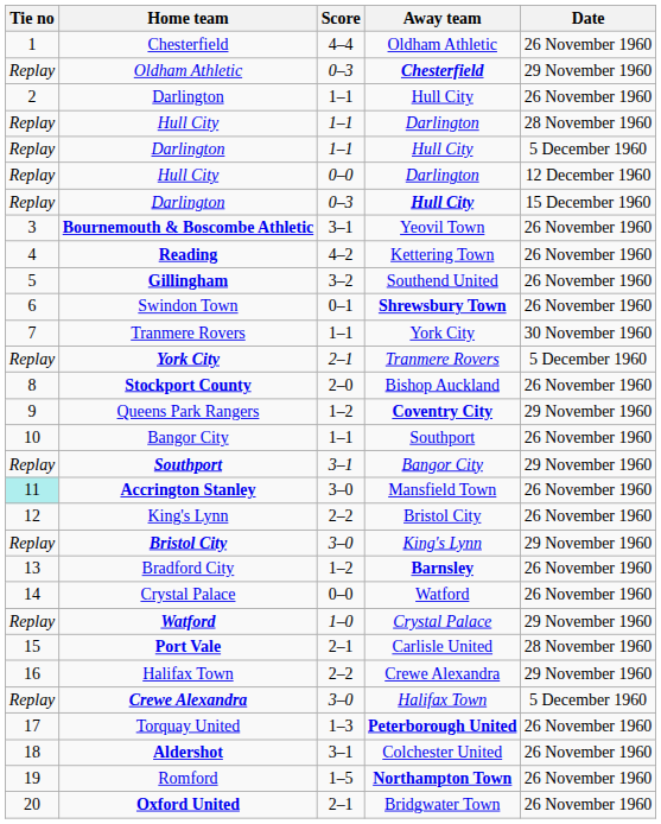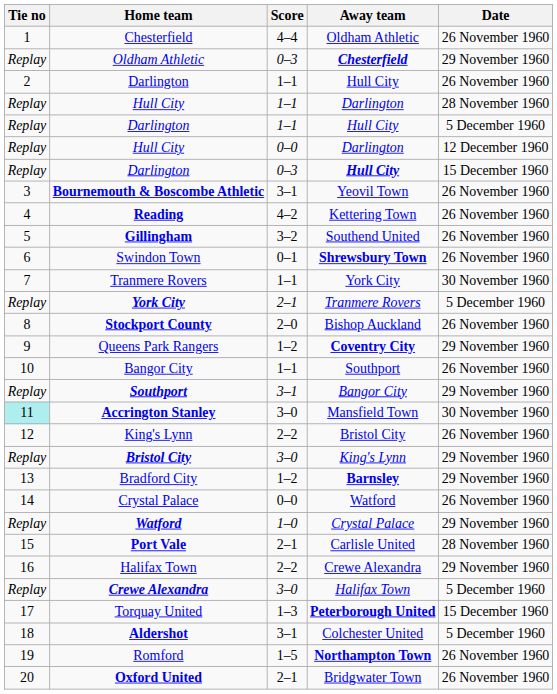 <table class="wikitable" style="text-align: center">
 <tr>
 <th>Tie no</th>
 <th>Home team</th>
 <th>Score</th>
 <th>Away team</th>
 <th>Date</th>
 </tr>
 <tr>
 <td>1</td>
 <td><a href='#'>Chesterfield</a></td>
 <td>4–4</td>
 <td><a href='#'>Oldham Athletic</a></td>
 <td>26 November 1960</td>
 </tr>
 <tr>
 <td><em>Replay</em></td>
 <td><em><a href='#'>Oldham Athletic</a></em></td>
 <td><em>0–3</em></td>
 <td><strong><em><a href='#'>Chesterfield</a></em></strong></td>
 <td>29 November 1960</td>
 </tr>
 <tr>
 <td>2</td>
 <td><a href='#'>Darlington</a></td>
 <td>1–1</td>
 <td><a href='#'>Hull City</a></td>
 <td>26 November 1960</td>
 </tr>
 <tr>
 <td><em>Replay</em></td>
 <td><em><a href='#'>Hull City</a></em></td>
 <td><em>1–1</em></td>
 <td><em><a href='#'>Darlington</a></em></td>
 <td>28 November 1960</td>
 </tr>
 <tr>
 <td><em>Replay</em></td>
 <td><em><a href='#'>Darlington</a></em></td>
 <td><em>1–1</em></td>
 <td><em><a href='#'>Hull City</a></em></td>
 <td>5 December 1960</td>
 </tr>
 <tr>
 <td><em>Replay</em></td>
 <td><em><a href='#'>Hull City</a></em></td>
 <td><em>0–0</em></td>
 <td><em><a href='#'>Darlington</a></em></td>
 <td>12 December 1960</td>
 </tr>
 <tr>
 <td><em>Replay</em></td>
 <td><em><a href='#'>Darlington</a></em></td>
 <td><em>0–3</em></td>
 <td><strong><em><a href='#'>Hull City</a></em></strong></td>
 <td>15 December 1960</td>
 </tr>
 <tr>
 <td>3</td>
 <td><strong><a href='#'>Bournemouth & Boscombe Athletic</a></strong></td>
 <td>3–1</td>
 <td><a href='#'>Yeovil Town</a></td>
 <td>26 November 1960</td>
 </tr>
 <tr>
 <td>4</td>
 <td><strong><a href='#'>Reading</a></strong></td>
 <td>4–2</td>
 <td><a href='#'>Kettering Town</a></td>
 <td>26 November 1960</td>
 </tr>
 <tr>
 <td>5</td>
 <td><strong><a href='#'>Gillingham</a></strong></td>
 <td>3–2</td>
 <td><a href='#'>Southend United</a></td>
 <td>26 November 1960</td>
 </tr>
 <tr>
 <td>6</td>
 <td><a href='#'>Swindon Town</a></td>
 <td>0–1</td>
 <td><strong><a href='#'>Shrewsbury Town</a></strong></td>
 <td>26 November 1960</td>
 </tr>
 <tr>
 <td>7</td>
 <td><a href='#'>Tranmere Rovers</a></td>
 <td>1–1</td>
 <td><a href='#'>York City</a></td>
 <td>30 November 1960</td>
 </tr>
 <tr>
 <td><em>Replay</em></td>
 <td><strong><em><a href='#'>York City</a></em></strong></td>
 <td><em>2–1</em></td>
 <td><em><a href='#'>Tranmere Rovers</a></em></td>
 <td>5 December 1960</td>
 </tr>
 <tr>
 <td>8</td>
 <td><strong><a href='#'>Stockport County</a></strong></td>
 <td>2–0</td>
 <td><a href='#'>Bishop Auckland</a></td>
 <td>26 November 1960</td>
 </tr>
 <tr>
 <td>9</td>
 <td><a href='#'>Queens Park Rangers</a></td>
 <td>1–2</td>
 <td><strong><a href='#'>Coventry City</a></strong></td>
 <td>29 November 1960</td>
 </tr>
 <tr>
 <td>10</td>
 <td><a href='#'>Bangor City</a></td>
 <td>1–1</td>
 <td><a href='#'>Southport</a></td>
 <td>26 November 1960</td>
 </tr>
 <tr>
 <td><em>Replay</em></td>
 <td><strong><em><a href='#'>Southport</a></em></strong></td>
 <td><em>3–1</em></td>
 <td><em><a href='#'>Bangor City</a></em></td>
 <td>29 November 1960</td>
 </tr>
 <tr>
 <td style="background: paleturquoise;">11</td>
 <td><strong><a href='#'>Accrington Stanley</a></strong></td>
 <td>3–0</td>
 <td><a href='#'>Mansfield Town</a></td>
-<td>26 November 1960</td>
+<td>30 November 1960</td>
 </tr>
 <tr>
 <td>12</td>
 <td><a href='#'>King's Lynn</a></td>
 <td>2–2</td>
 <td><a href='#'>Bristol City</a></td>
 <td>26 November 1960</td>
 </tr>
 <tr>
 <td><em>Replay</em></td>
 <td><strong><em><a href='#'>Bristol City</a></em></strong></td>
 <td><em>3–0</em></td>
 <td><em><a href='#'>King's Lynn</a></em></td>
 <td>29 November 1960</td>
 </tr>
 <tr>
 <td>13</td>
 <td><a href='#'>Bradford City</a></td>
 <td>1–2</td>
 <td><strong><a href='#'>Barnsley</a></strong></td>
-<td>26 November 1960</td>
+<td>29 November 1960</td>
 </tr>
 <tr>
 <td>14</td>
 <td><a href='#'>Crystal Palace</a></td>
 <td>0–0</td>
 <td><a href='#'>Watford</a></td>
 <td>26 November 1960</td>
 </tr>
 <tr>
 <td><em>Replay</em></td>
 <td><strong><em><a href='#'>Watford</a></em></strong></td>
 <td><em>1–0</em></td>
 <td><em><a href='#'>Crystal Palace</a></em></td>
 <td>29 November 1960</td>
 </tr>
 <tr>
 <td>15</td>
 <td><strong><a href='#'>Port Vale</a></strong></td>
 <td>2–1</td>
 <td><a href='#'>Carlisle United</a></td>
 <td>28 November 1960</td>
 </tr>
 <tr>
 <td>16</td>
 <td><a href='#'>Halifax Town</a></td>
 <td>2–2</td>
 <td><a href='#'>Crewe Alexandra</a></td>
 <td>29 November 1960</td>
 </tr>
 <tr>
 <td><em>Replay</em></td>
 <td><strong><em><a href='#'>Crewe Alexandra</a></em></strong></td>
 <td><em>3–0</em></td>
 <td><em><a href='#'>Halifax Town</a></em></td>
 <td>5 December 1960</td>
 </tr>
 <tr>
 <td>17</td>
 <td><a href='#'>Torquay United</a></td>
 <td>1–3</td>
 <td><strong><a href='#'>Peterborough United</a></strong></td>
-<td>26 November 1960</td>
+<td>15 December 1960</td>
 </tr>
 <tr>
 <td>18</td>
 <td><strong><a href='#'>Aldershot</a></strong></td>
 <td>3–1</td>
 <td><a href='#'>Colchester United</a></td>
-<td>26 November 1960</td>
+<td>5 December 1960</td>
 </tr>
 <tr>
 <td>19</td>
 <td><a href='#'>Romford</a></td>
 <td>1–5</td>
 <td><strong><a href='#'>Northampton Town</a></strong></td>
 <td>26 November 1960</td>
 </tr>
 <tr>
 <td>20</td>
 <td><strong><a href='#'>Oxford United</a></strong></td>
 <td>2–1</td>
 <td><a href='#'>Bridgwater Town</a></td>
 <td>26 November 1960</td>
 </tr>
 </table>
